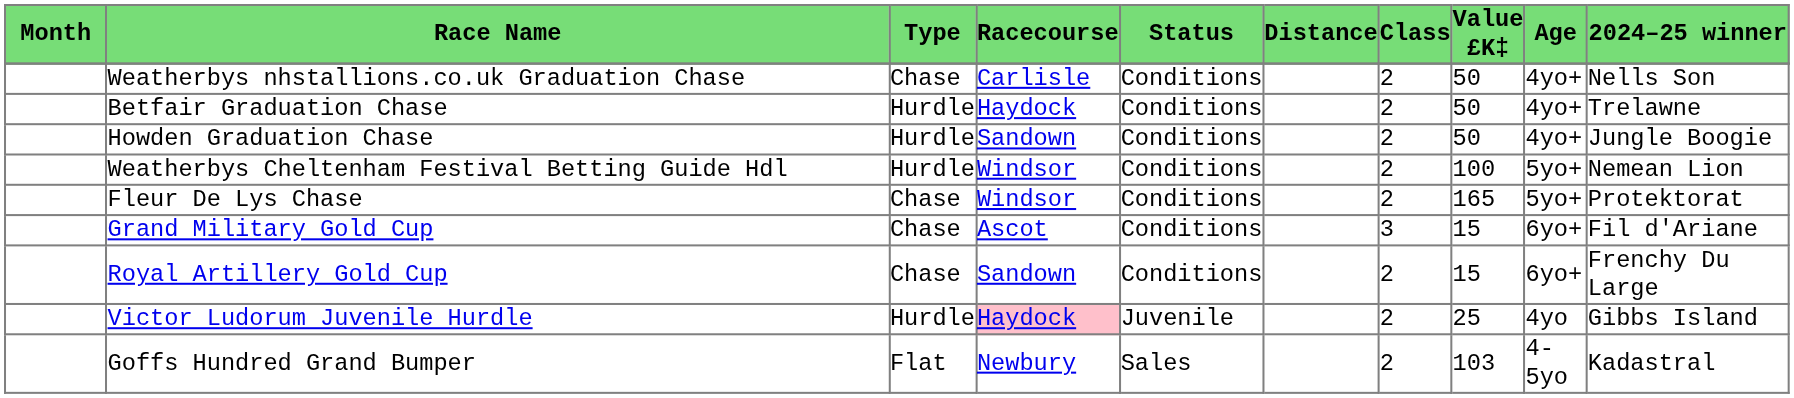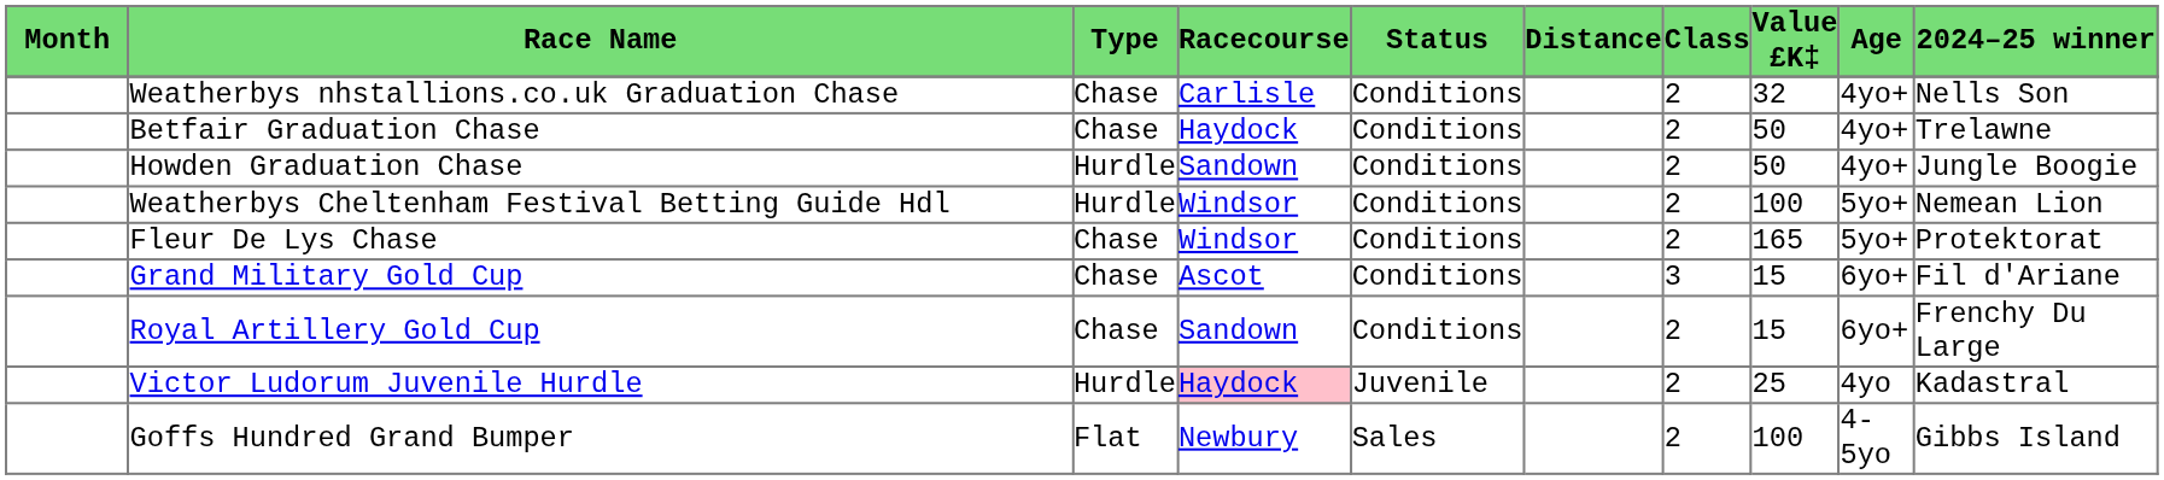 <table class = "sortable" | border="1" cellpadding="0" style="border-collapse: collapse; font-size:90%">
 <tr bgcolor="#77dd77" align="center">
 <th width="50px"><strong>Month</strong><br></th>
 <th width="400px"><strong>Race Name</strong><br></th>
 <th width="30px"><strong>Type</strong><br></th>
 <th width="50px"><strong>Racecourse</strong><br></th>
 <th width="40px"><strong>Status</strong><br></th>
 <th width="20px"><strong>Distance</strong> <br></th>
 <th width="15px"><strong>Class</strong><br></th>
 <th width="15px"><strong>Value £K‡</strong><br></th>
 <th width="30px"><strong>Age</strong><br></th>
 <th width="100px"><strong>2024–25 winner</strong><br></th>
 </tr>
 <tr>
 </tr>
 <tr>
 <td></td>
 <td>Weatherbys nhstallions.co.uk Graduation Chase</td>
 <td>Chase</td>
 <td><a href='#'>Carlisle</a></td>
 <td>Conditions</td>
 <td></td>
 <td>2</td>
-<td>50</td>
+<td>32</td>
 <td>4yo+</td>
 <td>Nells Son</td>
 </tr>
 <tr>
 <td></td>
 <td>Betfair Graduation Chase</td>
-<td>Hurdle</td>
+<td>Chase</td>
 <td><a href='#'>Haydock</a></td>
 <td>Conditions</td>
 <td></td>
 <td>2</td>
 <td>50</td>
 <td>4yo+</td>
 <td>Trelawne</td>
 </tr>
 <tr>
 <td></td>
 <td>Howden Graduation Chase</td>
 <td>Hurdle</td>
 <td><a href='#'>Sandown</a></td>
 <td>Conditions</td>
 <td></td>
 <td>2</td>
 <td>50</td>
 <td>4yo+</td>
 <td>Jungle Boogie</td>
 </tr>
 <tr>
 <td></td>
 <td>Weatherbys Cheltenham Festival Betting Guide Hdl</td>
 <td>Hurdle</td>
 <td><a href='#'>Windsor</a></td>
 <td>Conditions</td>
 <td></td>
 <td>2</td>
 <td>100</td>
 <td>5yo+</td>
 <td>Nemean Lion</td>
 </tr>
 <tr>
 <td></td>
 <td>Fleur De Lys Chase</td>
 <td>Chase</td>
 <td><a href='#'>Windsor</a></td>
 <td>Conditions</td>
 <td></td>
 <td>2</td>
 <td>165</td>
 <td>5yo+</td>
 <td>Protektorat</td>
 </tr>
 <tr>
 <td></td>
 <td><a href='#'>Grand Military Gold Cup</a></td>
 <td>Chase</td>
 <td><a href='#'>Ascot</a></td>
 <td>Conditions</td>
 <td></td>
 <td>3</td>
 <td>15</td>
 <td>6yo+</td>
 <td>Fil d'Ariane</td>
 </tr>
 <tr>
 <td></td>
 <td><a href='#'>Royal Artillery Gold Cup</a></td>
 <td>Chase</td>
 <td><a href='#'>Sandown</a></td>
 <td>Conditions</td>
 <td></td>
 <td>2</td>
 <td>15</td>
 <td>6yo+</td>
 <td>Frenchy Du Large</td>
 </tr>
 <tr>
 <td></td>
 <td><a href='#'>Victor Ludorum Juvenile Hurdle</a></td>
 <td>Hurdle</td>
 <td style="background: pink;"><a href='#'>Haydock</a></td>
 <td>Juvenile</td>
 <td></td>
 <td>2</td>
 <td>25</td>
 <td>4yo</td>
-<td>Gibbs Island</td>
+<td>Kadastral</td>
 </tr>
 <tr>
 <td></td>
 <td>Goffs Hundred Grand Bumper</td>
 <td>Flat</td>
 <td><a href='#'>Newbury</a></td>
 <td>Sales</td>
 <td></td>
 <td>2</td>
-<td>103</td>
+<td>100</td>
 <td>4-5yo</td>
-<td>Kadastral</td>
+<td>Gibbs Island</td>
 </tr>
 </table>
